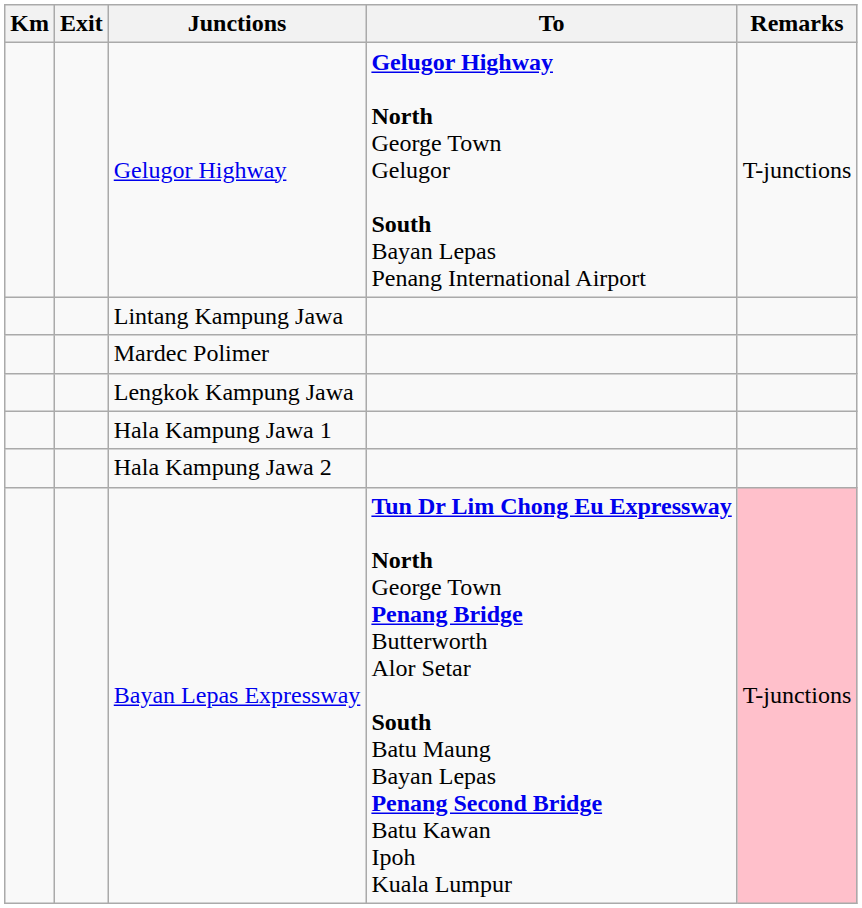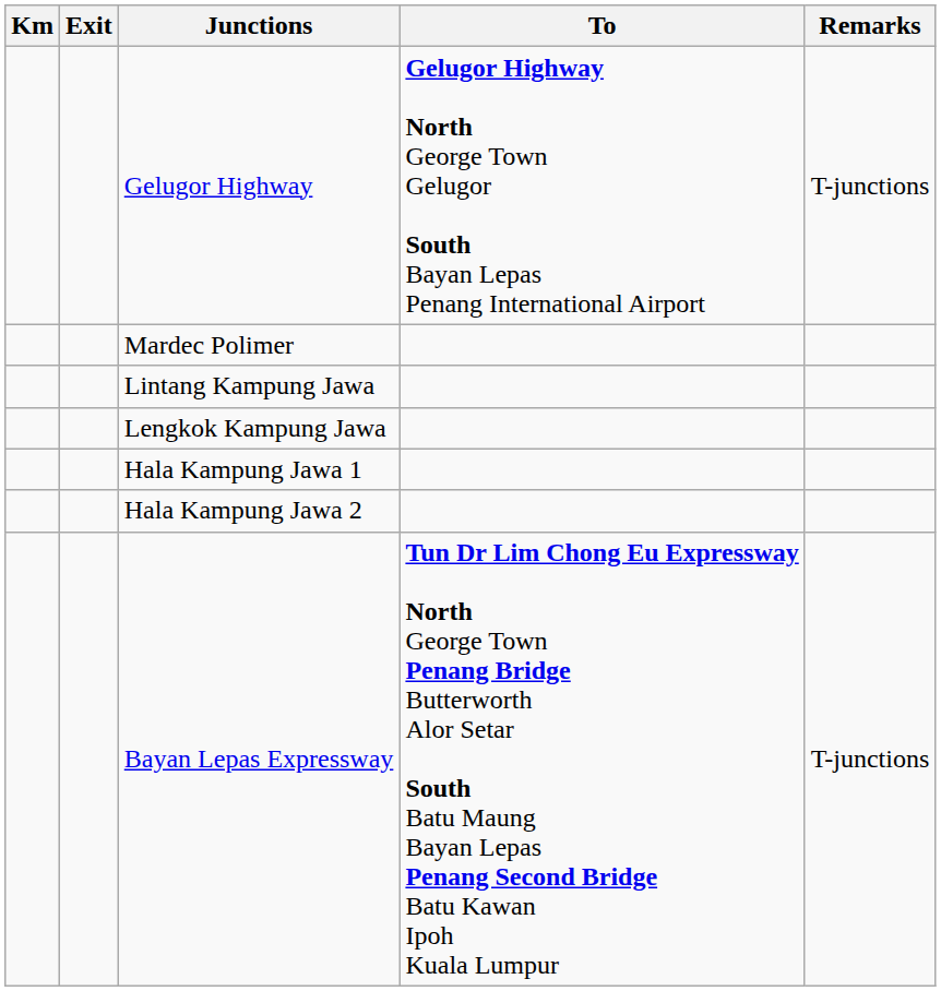 <table class="wikitable">
 <tr>
 <th>Km</th>
 <th>Exit</th>
 <th>Junctions</th>
 <th>To</th>
 <th>Remarks</th>
 </tr>
 <tr>
 <td></td>
 <td></td>
 <td><a href='#'>Gelugor Highway</a></td>
 <td> <strong><a href='#'>Gelugor Highway</a></strong><br><br><strong>North</strong><br>George Town<br>Gelugor<br><br><strong>South</strong><br>Bayan Lepas<br>Penang International Airport </td>
 <td>T-junctions</td>
 </tr>
 <tr>
 <td></td>
 <td></td>
-<td>Lintang Kampung Jawa</td>
+<td>Mardec Polimer</td>
 <td></td>
 <td></td>
 </tr>
 <tr>
 <td></td>
 <td></td>
-<td>Mardec Polimer</td>
+<td>Lintang Kampung Jawa</td>
 <td></td>
 <td></td>
 </tr>
 <tr>
 <td></td>
 <td></td>
 <td>Lengkok Kampung Jawa</td>
 <td></td>
 <td></td>
 </tr>
 <tr>
 <td></td>
 <td></td>
 <td>Hala Kampung Jawa 1</td>
 <td></td>
 <td></td>
 </tr>
 <tr>
 <td></td>
 <td></td>
 <td>Hala Kampung Jawa 2</td>
 <td></td>
 <td></td>
 </tr>
 <tr>
 <td></td>
 <td></td>
 <td><a href='#'>Bayan Lepas Expressway</a></td>
 <td> <strong><a href='#'>Tun Dr Lim Chong Eu Expressway</a></strong><br><br><strong>North</strong><br>George Town<br> <strong><a href='#'>Penang Bridge</a></strong><br>Butterworth<br>Alor Setar<br><br><strong>South</strong><br>Batu Maung<br>Bayan Lepas<br> <strong><a href='#'>Penang Second Bridge</a></strong><br>Batu Kawan<br>Ipoh<br>Kuala Lumpur</td>
-<td style="background: pink;">T-junctions</td>
+<td>T-junctions</td>
 </tr>
 </table>
